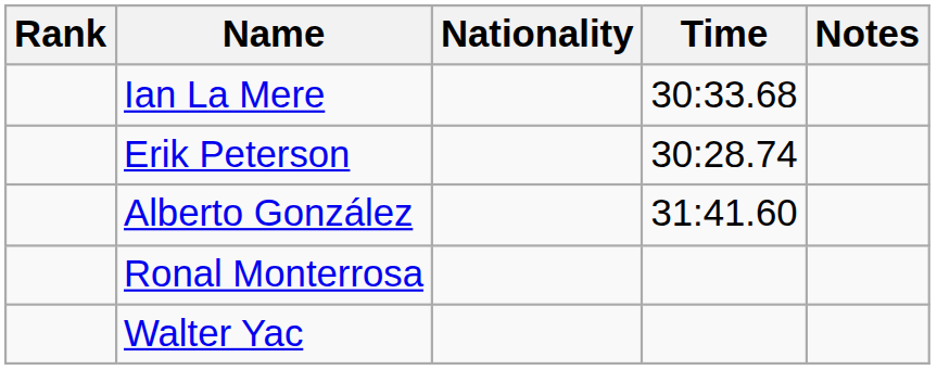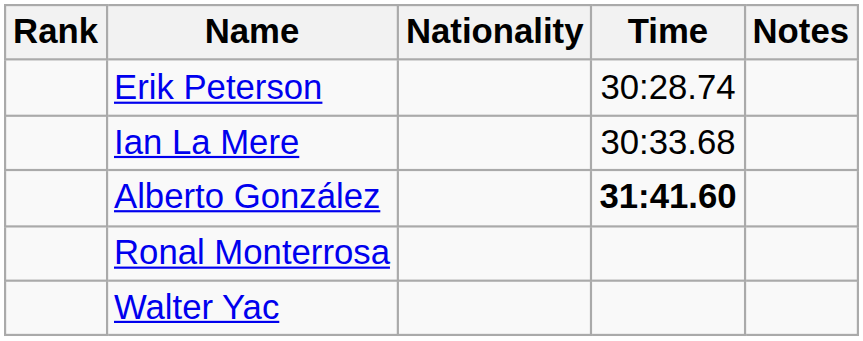 <table class="wikitable sortable" style="text-align:center">
 <tr>
 <th>Rank</th>
 <th>Name</th>
 <th>Nationality</th>
 <th>Time</th>
 <th>Notes</th>
 </tr>
 <tr>
 <td></td>
+<td align=left><a href='#'>Erik Peterson</a></td>
+<td align=left></td>
+<td>30:28.74</td>
+<td></td>
+</tr>
+<tr>
+<td></td>
 <td align=left><a href='#'>Ian La Mere</a></td>
 <td align=left></td>
 <td>30:33.68</td>
 <td></td>
 </tr>
 <tr>
 <td></td>
-<td align=left><a href='#'>Erik Peterson</a></td>
-<td align=left></td>
-<td>30:28.74</td>
-<td></td>
-</tr>
-<tr>
-<td></td>
 <td align=left><a href='#'>Alberto González</a></td>
 <td align=left></td>
-<td>31:41.60</td>
+<td><strong>31:41.60</strong></td>
 <td></td>
 </tr>
 <tr>
 <td></td>
 <td align=left><a href='#'>Ronal Monterrosa</a></td>
 <td align=left></td>
 <td></td>
 <td></td>
 </tr>
 <tr>
 <td></td>
 <td align=left><a href='#'>Walter Yac</a></td>
 <td align=left></td>
 <td></td>
 <td></td>
 </tr>
 </table>
